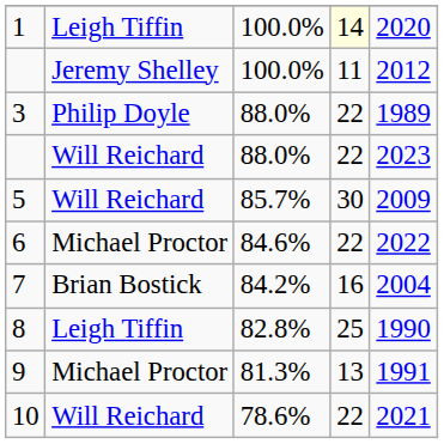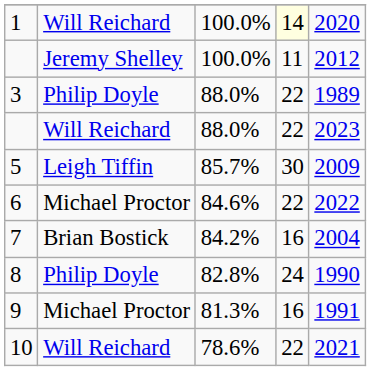 <table class="wikitable">
 <tr>
 </tr>
 <tr>
 <td>1</td>
-<td><a href='#'>Leigh Tiffin</a></td>
+<td><a href='#'>Will Reichard</a></td>
 <td><abbr>100.0%</abbr></td>
 <td style="background: lightyellow;">14</td>
 <td><a href='#'>2020</a></td>
 </tr>
 <tr>
 <td></td>
 <td><a href='#'>Jeremy Shelley</a></td>
 <td><abbr>100.0%</abbr></td>
 <td>11</td>
 <td><a href='#'>2012</a></td>
 </tr>
 <tr>
 <td>3</td>
 <td><a href='#'>Philip Doyle</a></td>
 <td><abbr>88.0%</abbr></td>
 <td>22</td>
 <td><a href='#'>1989</a></td>
 </tr>
 <tr>
 <td></td>
 <td><a href='#'>Will Reichard</a></td>
 <td><abbr>88.0%</abbr></td>
 <td>22</td>
 <td><a href='#'>2023</a></td>
 </tr>
 <tr>
 <td>5</td>
-<td><a href='#'>Will Reichard</a></td>
+<td><a href='#'>Leigh Tiffin</a></td>
 <td><abbr>85.7%</abbr></td>
 <td>30</td>
 <td><a href='#'>2009</a></td>
 </tr>
 <tr>
 <td>6</td>
 <td>Michael Proctor</td>
 <td><abbr>84.6%</abbr></td>
 <td>22</td>
 <td><a href='#'>2022</a></td>
 </tr>
 <tr>
 <td>7</td>
 <td>Brian Bostick</td>
 <td><abbr>84.2%</abbr></td>
 <td>16</td>
 <td><a href='#'>2004</a></td>
 </tr>
 <tr>
 <td>8</td>
-<td><a href='#'>Leigh Tiffin</a></td>
+<td><a href='#'>Philip Doyle</a></td>
 <td><abbr>82.8%</abbr></td>
-<td>25</td>
+<td>24</td>
 <td><a href='#'>1990</a></td>
 </tr>
 <tr>
 <td>9</td>
 <td>Michael Proctor</td>
 <td><abbr>81.3%</abbr></td>
-<td>13</td>
+<td>16</td>
 <td><a href='#'>1991</a></td>
 </tr>
 <tr>
 <td>10</td>
 <td><a href='#'>Will Reichard</a></td>
 <td><abbr>78.6%</abbr></td>
 <td>22</td>
 <td><a href='#'>2021</a></td>
 </tr>
 </table>
